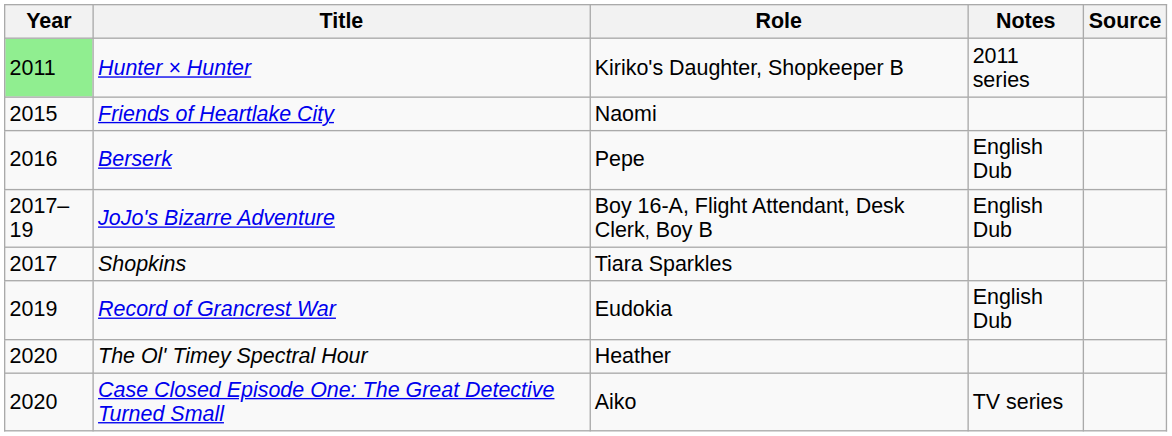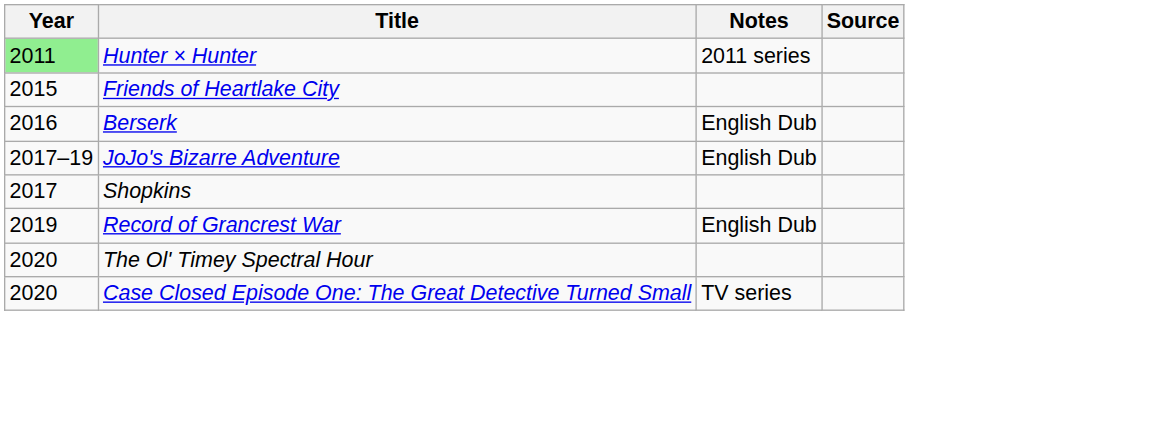 <table class="wikitable sortable plainrowheaders">
 <tr>
 <th>Year</th>
 <th>Title</th>
-<th>Role</th>
 <th>Notes</th>
 <th>Source</th>
 </tr>
 <tr>
 <td style="background: lightgreen;">2011</td>
 <td><em><a href='#'>Hunter × Hunter</a></em></td>
-<td>Kiriko's Daughter, Shopkeeper B</td>
 <td>2011 series</td>
 <td></td>
 </tr>
 <tr>
 <td>2015</td>
 <td><em><a href='#'>Friends of Heartlake City</a></em></td>
-<td>Naomi</td>
 <td></td>
 <td></td>
 </tr>
 <tr>
 <td>2016</td>
 <td><em><a href='#'>Berserk</a></em></td>
-<td>Pepe</td>
 <td>English Dub</td>
 <td></td>
 </tr>
 <tr>
 <td>2017–19</td>
 <td><em><a href='#'>JoJo's Bizarre Adventure</a></em></td>
-<td>Boy 16-A, Flight Attendant, Desk Clerk<small>,</small> Boy B</td>
 <td>English Dub</td>
 <td></td>
 </tr>
 <tr>
 <td>2017</td>
 <td><em>Shopkins</em></td>
-<td>Tiara Sparkles</td>
 <td></td>
 <td></td>
 </tr>
 <tr>
 <td>2019</td>
 <td><em><a href='#'>Record of Grancrest War</a></em></td>
-<td>Eudokia</td>
 <td>English Dub</td>
 <td></td>
 </tr>
 <tr>
 <td>2020</td>
 <td><em>The Ol' Timey Spectral Hour</em></td>
-<td>Heather</td>
 <td></td>
 <td></td>
 </tr>
 <tr>
 <td>2020</td>
 <td><em><a href='#'>Case Closed Episode One: The Great Detective Turned Small</a></em></td>
-<td>Aiko</td>
 <td>TV series</td>
 <td></td>
 </tr>
 </table>
